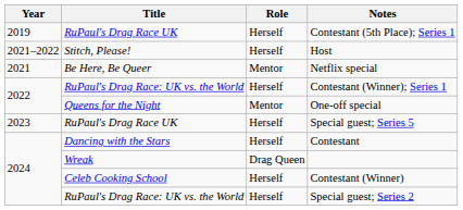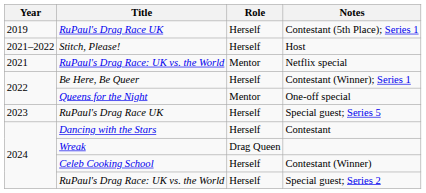 <table class="wikitable plainrowheaders" style="text-align:left;">
 <tr>
 <th>Year</th>
 <th>Title</th>
 <th>Role</th>
 <th>Notes</th>
 </tr>
 <tr>
 <td>2019</td>
 <td><em><a href='#'>RuPaul's Drag Race UK</a></em></td>
 <td>Herself</td>
 <td>Contestant (5th Place); <a href='#'>Series 1</a></td>
 </tr>
 <tr>
 <td>2021–2022</td>
 <td><em>Stitch, Please!</em></td>
 <td>Herself</td>
 <td>Host</td>
 </tr>
 <tr>
 <td>2021</td>
-<td><em>Be Here, Be Queer</em></td>
+<td><em><a href='#'>RuPaul's Drag Race: UK vs. the World</a></em></td>
 <td>Mentor</td>
 <td>Netflix special</td>
 </tr>
 <tr>
 <td rowspan=2>2022</td>
-<td><em><a href='#'>RuPaul's Drag Race: UK vs. the World</a></em></td>
+<td><em>Be Here, Be Queer</em></td>
 <td>Herself</td>
 <td>Contestant (Winner); <a href='#'>Series 1</a></td>
 </tr>
 <tr>
 <td><em><a href='#'>Queens for the Night</a></em></td>
 <td>Mentor</td>
 <td>One-off special</td>
 </tr>
 <tr>
 <td>2023</td>
 <td><em>RuPaul's Drag Race UK</em></td>
 <td>Herself</td>
 <td>Special guest; <a href='#'>Series 5</a></td>
 </tr>
 <tr>
 <td rowspan="4">2024</td>
 <td><em><a href='#'>Dancing with the Stars</a></em></td>
 <td>Herself</td>
 <td>Contestant</td>
 </tr>
 <tr>
 <td><em><a href='#'>Wreak</a></em></td>
 <td>Drag Queen</td>
 <td></td>
 </tr>
 <tr>
 <td><em><a href='#'>Celeb Cooking School</a></em></td>
 <td>Herself</td>
 <td>Contestant (Winner)</td>
 </tr>
 <tr>
 <td><em>RuPaul's Drag Race: UK vs. the World</em></td>
 <td>Herself</td>
 <td>Special guest; <a href='#'>Series 2</a></td>
 </tr>
 </table>
